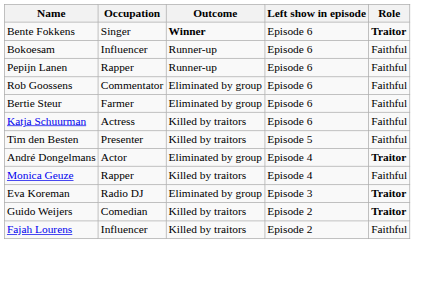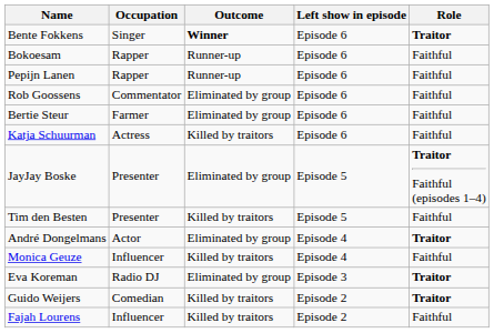 <table class="wikitable">
 <tr>
 <th>Name</th>
 <th>Occupation</th>
 <th>Outcome</th>
 <th>Left show in episode</th>
 <th>Role</th>
 </tr>
 <tr>
 <td>Bente Fokkens</td>
 <td>Singer</td>
 <td><strong>Winner</strong></td>
 <td>Episode 6</td>
 <td><strong>Traitor</strong></td>
 </tr>
 <tr>
 <td>Bokoesam</td>
-<td>Influencer</td>
+<td>Rapper</td>
 <td>Runner-up</td>
 <td>Episode 6</td>
 <td>Faithful</td>
 </tr>
 <tr>
 <td>Pepijn Lanen</td>
 <td>Rapper</td>
 <td>Runner-up</td>
 <td>Episode 6</td>
 <td>Faithful</td>
 </tr>
 <tr>
 <td>Rob Goossens</td>
 <td>Commentator</td>
 <td>Eliminated by group</td>
 <td>Episode 6</td>
 <td>Faithful</td>
 </tr>
 <tr>
 <td>Bertie Steur</td>
 <td>Farmer</td>
 <td>Eliminated by group</td>
 <td>Episode 6</td>
 <td>Faithful</td>
 </tr>
 <tr>
 <td><a href='#'>Katja Schuurman</a></td>
 <td>Actress</td>
 <td>Killed by traitors</td>
 <td>Episode 6</td>
 <td>Faithful</td>
 </tr>
 <tr>
+<td>JayJay Boske</td>
+<td>Presenter</td>
+<td>Eliminated by group</td>
+<td>Episode 5</td>
+<td><strong>Traitor</strong><hr>Faithful<br>(episodes 1–4)</td>
+</tr>
+<tr>
 <td>Tim den Besten</td>
 <td>Presenter</td>
 <td>Killed by traitors</td>
 <td>Episode 5</td>
 <td>Faithful</td>
 </tr>
 <tr>
 <td>André Dongelmans</td>
 <td>Actor</td>
 <td>Eliminated by group</td>
 <td>Episode 4</td>
 <td><strong>Traitor</strong></td>
 </tr>
 <tr>
 <td><a href='#'>Monica Geuze</a></td>
-<td>Rapper</td>
+<td>Influencer</td>
 <td>Killed by traitors</td>
 <td>Episode 4</td>
 <td>Faithful</td>
 </tr>
 <tr>
 <td>Eva Koreman</td>
 <td>Radio DJ</td>
 <td>Eliminated by group</td>
 <td>Episode 3</td>
 <td><strong>Traitor</strong></td>
 </tr>
 <tr>
 <td>Guido Weijers</td>
 <td>Comedian</td>
 <td>Killed by traitors</td>
 <td>Episode 2</td>
 <td><strong>Traitor</strong></td>
 </tr>
 <tr>
 <td><a href='#'>Fajah Lourens</a></td>
 <td>Influencer</td>
 <td>Killed by traitors</td>
 <td>Episode 2</td>
 <td>Faithful</td>
 </tr>
 </table>
